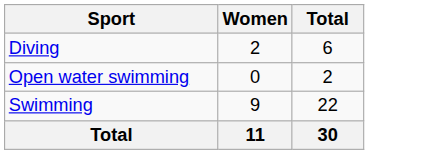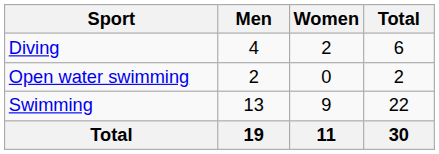 <table class="wikitable sortable" style="text-align:center;">
 <tr>
 <th width=180>Sport</th>
+<th width=55>Men</th>
 <th width=55>Women</th>
 <th width=55>Total</th>
 </tr>
 <tr>
 <td align=left><a href='#'>Diving</a></td>
+<td>4</td>
 <td>2</td>
 <td>6</td>
 </tr>
 <tr>
 <td align=left><a href='#'>Open water swimming</a></td>
+<td>2</td>
 <td>0</td>
 <td>2</td>
 </tr>
 <tr>
 <td align=left><a href='#'>Swimming</a></td>
+<td>13</td>
 <td>9</td>
 <td>22</td>
 </tr>
 <tr>
 <th>Total</th>
+<th>19</th>
 <th>11</th>
 <th>30</th>
 </tr>
 </table>
